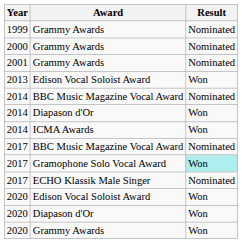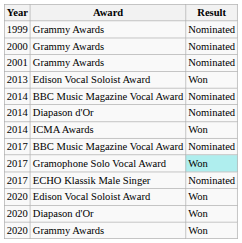 <table class="wikitable">
 <tr>
 <th>Year</th>
 <th>Award</th>
 <th>Result</th>
 </tr>
 <tr>
 <td>1999</td>
 <td>Grammy Awards</td>
 <td>Nominated </td>
 </tr>
 <tr>
 <td>2000</td>
 <td>Grammy Awards</td>
 <td>Nominated </td>
 </tr>
 <tr>
 <td>2001</td>
 <td>Grammy Awards</td>
 <td>Nominated </td>
 </tr>
 <tr>
 <td>2013</td>
 <td>Edison Vocal Soloist Award</td>
 <td>Won </td>
 </tr>
 <tr>
 <td>2014</td>
 <td>BBC Music Magazine Vocal Award</td>
 <td>Nominated </td>
 </tr>
 <tr>
 <td>2014</td>
 <td>Diapason d'Or</td>
-<td>Won </td>
+<td>Nominated </td>
 </tr>
 <tr>
 <td>2014</td>
 <td>ICMA Awards</td>
 <td>Won </td>
 </tr>
 <tr>
 <td>2017</td>
 <td>BBC Music Magazine Vocal Award</td>
 <td>Nominated </td>
 </tr>
 <tr>
 <td>2017</td>
 <td>Gramophone Solo Vocal Award</td>
 <td style="background: paleturquoise;">Won </td>
 </tr>
 <tr>
 <td>2017</td>
 <td>ECHO Klassik Male Singer</td>
 <td>Nominated </td>
 </tr>
 <tr>
 <td>2020</td>
 <td>Edison Vocal Soloist Award</td>
 <td>Won </td>
 </tr>
 <tr>
 <td>2020</td>
 <td>Diapason d'Or</td>
 <td>Won </td>
 </tr>
 <tr>
 <td>2020</td>
 <td>Grammy Awards</td>
 <td>Won </td>
 </tr>
 </table>
